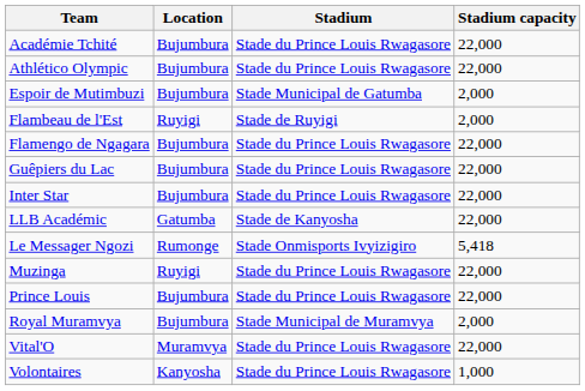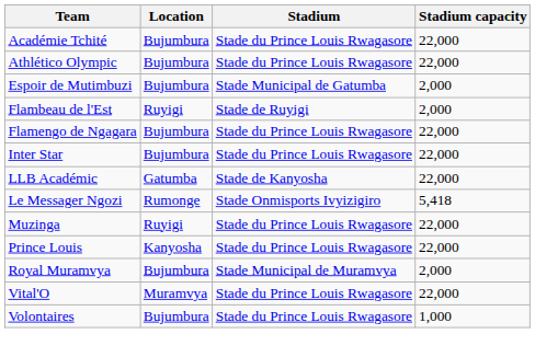 <table class="wikitable sortable">
 <tr>
 <th>Team</th>
 <th>Location</th>
 <th>Stadium</th>
 <th>Stadium capacity</th>
 </tr>
 <tr>
 <td><a href='#'>Académie Tchité</a></td>
 <td><a href='#'>Bujumbura</a></td>
 <td><a href='#'>Stade du Prince Louis Rwagasore</a></td>
 <td>22,000</td>
 </tr>
 <tr>
 <td><a href='#'>Athlético Olympic</a></td>
 <td><a href='#'>Bujumbura</a></td>
 <td><a href='#'>Stade du Prince Louis Rwagasore</a></td>
 <td>22,000</td>
 </tr>
 <tr>
 <td><a href='#'>Espoir de Mutimbuzi</a></td>
 <td><a href='#'>Bujumbura</a></td>
 <td><a href='#'>Stade Municipal de Gatumba</a></td>
 <td>2,000</td>
 </tr>
 <tr>
 <td><a href='#'>Flambeau de l'Est</a></td>
 <td><a href='#'>Ruyigi</a></td>
 <td><a href='#'>Stade de Ruyigi</a></td>
 <td>2,000</td>
 </tr>
 <tr>
 <td><a href='#'>Flamengo de Ngagara</a></td>
 <td><a href='#'>Bujumbura</a></td>
 <td><a href='#'>Stade du Prince Louis Rwagasore</a></td>
 <td>22,000</td>
 </tr>
 <tr>
-<td><a href='#'>Guêpiers du Lac</a></td>
-<td><a href='#'>Bujumbura</a></td>
-<td><a href='#'>Stade du Prince Louis Rwagasore</a></td>
-<td>22,000</td>
-</tr>
-<tr>
 <td><a href='#'>Inter Star</a></td>
 <td><a href='#'>Bujumbura</a></td>
 <td><a href='#'>Stade du Prince Louis Rwagasore</a></td>
 <td>22,000</td>
 </tr>
 <tr>
 <td><a href='#'>LLB Académic</a></td>
 <td><a href='#'>Gatumba</a></td>
 <td><a href='#'>Stade de Kanyosha</a></td>
 <td>22,000</td>
 </tr>
 <tr>
 <td><a href='#'>Le Messager Ngozi</a></td>
 <td><a href='#'>Rumonge</a></td>
 <td><a href='#'>Stade Onmisports Ivyizigiro</a></td>
 <td>5,418</td>
 </tr>
 <tr>
 <td><a href='#'>Muzinga</a></td>
 <td><a href='#'>Ruyigi</a></td>
 <td><a href='#'>Stade du Prince Louis Rwagasore</a></td>
 <td>22,000</td>
 </tr>
 <tr>
 <td><a href='#'>Prince Louis</a></td>
-<td><a href='#'>Bujumbura</a></td>
+<td><a href='#'>Kanyosha</a></td>
 <td><a href='#'>Stade du Prince Louis Rwagasore</a></td>
 <td>22,000</td>
 </tr>
 <tr>
 <td><a href='#'>Royal Muramvya</a></td>
 <td><a href='#'>Bujumbura</a></td>
 <td><a href='#'>Stade Municipal de Muramvya</a></td>
 <td>2,000</td>
 </tr>
 <tr>
 <td><a href='#'>Vital'O</a></td>
 <td><a href='#'>Muramvya</a></td>
 <td><a href='#'>Stade du Prince Louis Rwagasore</a></td>
 <td>22,000</td>
 </tr>
 <tr>
 <td><a href='#'>Volontaires</a></td>
-<td><a href='#'>Kanyosha</a></td>
+<td><a href='#'>Bujumbura</a></td>
 <td><a href='#'>Stade du Prince Louis Rwagasore</a></td>
 <td>1,000</td>
 </tr>
 </table>
